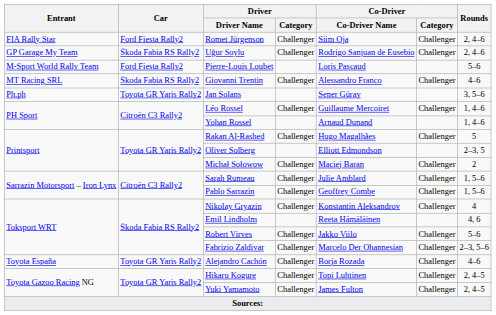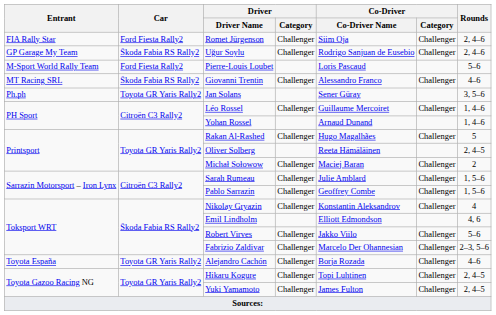 <table class="wikitable" style="font-size: 85%;">
 <tr>
 <th rowspan="2">Entrant</th>
 <th rowspan="2">Car</th>
 <th colspan="2">Driver</th>
 <th colspan="2">Co-Driver</th>
 <th rowspan="2">Rounds</th>
 </tr>
 <tr>
 <th>Driver Name</th>
 <th>Category</th>
 <th>Co-Driver Name</th>
 <th>Category</th>
 </tr>
 <tr>
 <td> <a href='#'>FIA Rally Star</a></td>
 <td><a href='#'>Ford Fiesta Rally2</a></td>
 <td> <a href='#'>Romet Jürgenson</a></td>
 <td>Challenger</td>
 <td> <a href='#'>Siim Oja</a></td>
 <td>Challenger</td>
 <td align="center">2, 4–6</td>
 </tr>
 <tr>
 <td> <a href='#'>GP Garage My Team</a></td>
 <td><a href='#'>Škoda Fabia RS Rally2</a></td>
 <td> <a href='#'>Uğur Soylu</a></td>
 <td>Challenger</td>
 <td> <a href='#'>Rodrigo Sanjuan de Eusebio</a></td>
 <td>Challenger</td>
 <td align="center">2, 4–6</td>
 </tr>
 <tr>
 <td> <a href='#'>M-Sport World Rally Team</a></td>
 <td><a href='#'>Ford Fiesta Rally2</a></td>
 <td> <a href='#'>Pierre-Louis Loubet</a></td>
 <td></td>
 <td> <a href='#'>Loris Pascaud</a></td>
 <td></td>
 <td align="center">5–6</td>
 </tr>
 <tr>
 <td> <a href='#'>MT Racing SRL</a></td>
 <td><a href='#'>Škoda Fabia RS Rally2</a></td>
 <td> <a href='#'>Giovanni Trentin</a></td>
 <td>Challenger</td>
 <td> <a href='#'>Alessandro Franco</a></td>
 <td>Challenger</td>
 <td align="center">4–6</td>
 </tr>
 <tr>
 <td> <a href='#'>Ph.ph</a></td>
 <td><a href='#'>Toyota GR Yaris Rally2</a></td>
 <td> <a href='#'>Jan Solans</a></td>
 <td></td>
 <td> <a href='#'>Sener Güray</a></td>
 <td></td>
 <td align="center">3, 5–6</td>
 </tr>
 <tr>
 <td rowspan="2"> <a href='#'>PH Sport</a></td>
 <td rowspan="2"><a href='#'>Citroën C3 Rally2</a></td>
 <td> <a href='#'>Léo Rossel</a></td>
 <td>Challenger</td>
 <td> <a href='#'>Guillaume Mercoiret</a></td>
 <td>Challenger</td>
 <td align="center">1, 4–6</td>
 </tr>
 <tr>
 <td> <a href='#'>Yohan Rossel</a></td>
 <td></td>
 <td> <a href='#'>Arnaud Dunand</a></td>
 <td></td>
 <td align="center">1, 4–6</td>
 </tr>
 <tr>
 <td rowspan="3"> <a href='#'>Printsport</a></td>
 <td rowspan="3"><a href='#'>Toyota GR Yaris Rally2</a></td>
 <td> <a href='#'>Rakan Al-Rashed</a></td>
 <td>Challenger</td>
 <td> <a href='#'>Hugo Magalhães</a></td>
 <td>Challenger</td>
 <td align="center">5</td>
 </tr>
 <tr>
 <td> <a href='#'>Oliver Solberg</a></td>
 <td></td>
-<td> <a href='#'>Elliott Edmondson</a></td>
+<td> <a href='#'>Reeta Hämäläinen</a></td>
 <td></td>
-<td align="center">2–3, 5</td>
+<td align="center">2, 4–5</td>
 </tr>
 <tr>
 <td> <a href='#'>Michał Sołowow</a></td>
 <td>Challenger</td>
 <td> <a href='#'>Maciej Baran</a></td>
 <td>Challenger</td>
 <td align="center">2</td>
 </tr>
 <tr>
 <td rowspan="2"> <a href='#'>Sarrazin Motorsport</a> – <a href='#'>Iron Lynx</a></td>
 <td rowspan="2"><a href='#'>Citroën C3 Rally2</a></td>
 <td> <a href='#'>Sarah Rumeau</a></td>
 <td>Challenger</td>
 <td> <a href='#'>Julie Amblard</a></td>
 <td>Challenger</td>
 <td align="center">1, 5–6</td>
 </tr>
 <tr>
 <td> <a href='#'>Pablo Sarrazin</a></td>
 <td>Challenger</td>
 <td> <a href='#'>Geoffrey Combe</a></td>
 <td>Challenger</td>
 <td align="center">1, 5–6</td>
 </tr>
 <tr>
 <td rowspan="4"> <a href='#'>Toksport WRT</a></td>
 <td rowspan="4"><a href='#'>Škoda Fabia RS Rally2</a></td>
 <td> <a href='#'>Nikolay Gryazin</a></td>
 <td>Challenger</td>
 <td> <a href='#'>Konstantin Aleksandrov</a></td>
 <td>Challenger</td>
 <td align="center">4</td>
 </tr>
 <tr>
 <td> <a href='#'>Emil Lindholm</a></td>
 <td></td>
-<td> <a href='#'>Reeta Hämäläinen</a></td>
+<td> <a href='#'>Elliott Edmondson</a></td>
 <td></td>
 <td align="center">4, 6</td>
 </tr>
 <tr>
 <td> <a href='#'>Robert Virves</a></td>
 <td>Challenger</td>
 <td> <a href='#'>Jakko Viilo</a></td>
 <td>Challenger</td>
 <td align="center">5–6</td>
 </tr>
 <tr>
 <td> <a href='#'>Fabrizio Zaldivar</a></td>
 <td>Challenger</td>
 <td> <a href='#'>Marcelo Der Ohannesian</a></td>
 <td>Challenger</td>
 <td align="center">2–3, 5–6</td>
 </tr>
 <tr>
 <td> <a href='#'>Toyota España</a></td>
 <td><a href='#'>Toyota GR Yaris Rally2</a></td>
 <td> <a href='#'>Alejandro Cachón</a></td>
 <td>Challenger</td>
 <td> <a href='#'>Borja Rozada</a></td>
 <td>Challenger</td>
 <td align="center">4–6</td>
 </tr>
 <tr>
 <td rowspan="2"> <a href='#'>Toyota Gazoo Racing</a> NG</td>
 <td rowspan="2"><a href='#'>Toyota GR Yaris Rally2</a></td>
 <td> <a href='#'>Hikaru Kogure</a></td>
 <td>Challenger</td>
 <td> <a href='#'>Topi Luhtinen</a></td>
 <td>Challenger</td>
 <td align="center">2, 4–5</td>
 </tr>
 <tr>
 <td> <a href='#'>Yuki Yamamoto</a></td>
 <td>Challenger</td>
 <td> <a href='#'>James Fulton</a></td>
 <td>Challenger</td>
 <td align="center">2, 4–5</td>
 </tr>
 <tr>
 <td colspan="7" style="background-color:#EAECF0;text-align:center"><strong>Sources:</strong></td>
 </tr>
 </table>
